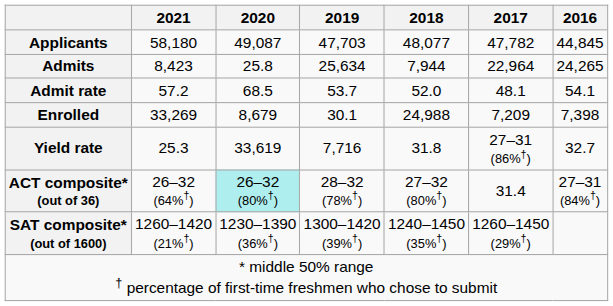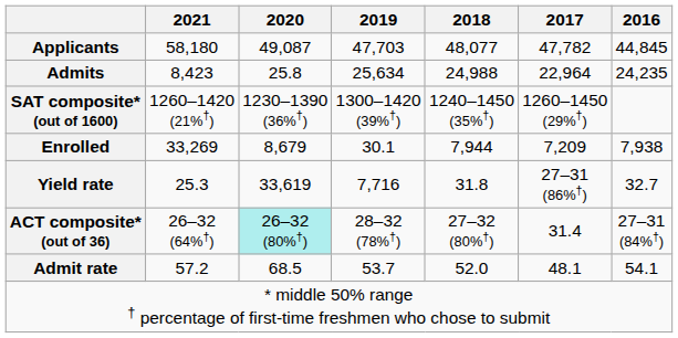 <table class="wikitable" style="text-align:center; float:left; font-size:90%; margin:10px;">
 <tr>
 <th></th>
 <th>2021</th>
 <th>2020</th>
 <th>2019</th>
 <th>2018</th>
 <th>2017</th>
 <th>2016</th>
 </tr>
 <tr>
 <th>Applicants</th>
 <td>58,180</td>
 <td>49,087</td>
 <td>47,703</td>
 <td>48,077</td>
 <td>47,782</td>
 <td>44,845</td>
 </tr>
 <tr>
 <th>Admits</th>
 <td>8,423</td>
 <td>25.8</td>
 <td>25,634</td>
-<td>7,944</td>
+<td>24,988</td>
 <td>22,964</td>
-<td>24,265</td>
+<td>24,235</td>
 </tr>
 <tr>
-<th>Admit rate</th>
-<td>57.2</td>
-<td>68.5</td>
-<td>53.7</td>
-<td>52.0</td>
-<td>48.1</td>
-<td>54.1</td>
+<th>SAT composite*<br><small>(out of 1600)</small></th>
+<td>1260–1420<br><small>(21%<sup>†</sup>)</small></td>
+<td>1230–1390<br><small>(36%<sup>†</sup>)</small></td>
+<td>1300–1420<br><small>(39%<sup>†</sup>)</small></td>
+<td>1240–1450<br><small>(35%<sup>†</sup>)</small></td>
+<td>1260–1450<br><small>(29%<sup>†</sup>)</small></td>
+<td></td>
 </tr>
 <tr>
 <th>Enrolled</th>
 <td>33,269</td>
 <td>8,679</td>
 <td>30.1</td>
-<td>24,988</td>
+<td>7,944</td>
 <td>7,209</td>
-<td>7,398</td>
+<td>7,938</td>
 </tr>
 <tr>
 <th>Yield rate</th>
 <td>25.3</td>
 <td>33,619</td>
 <td>7,716</td>
 <td>31.8</td>
 <td>27–31<br><small>(86%<sup>†</sup>)</small></td>
 <td>32.7</td>
 </tr>
 <tr>
 <th>ACT composite*<br><small>(out of 36)</small></th>
 <td>26–32<br><small>(64%<sup>†</sup>)</small></td>
 <td style="background: paleturquoise;">26–32<br><small>(80%<sup>†</sup>)</small></td>
 <td>28–32<br><small>(78%<sup>†</sup>)</small></td>
 <td>27–32<br><small>(80%<sup>†</sup>)</small></td>
 <td>31.4</td>
 <td>27–31<br><small>(84%<sup>†</sup>)</small></td>
 </tr>
 <tr>
-<th>SAT composite*<br><small>(out of 1600)</small></th>
-<td>1260–1420<br><small>(21%<sup>†</sup>)</small></td>
-<td>1230–1390<br><small>(36%<sup>†</sup>)</small></td>
-<td>1300–1420<br><small>(39%<sup>†</sup>)</small></td>
-<td>1240–1450<br><small>(35%<sup>†</sup>)</small></td>
-<td>1260–1450<br><small>(29%<sup>†</sup>)</small></td>
-<td></td>
+<th>Admit rate</th>
+<td>57.2</td>
+<td>68.5</td>
+<td>53.7</td>
+<td>52.0</td>
+<td>48.1</td>
+<td>54.1</td>
 </tr>
 <tr>
 <td colspan=7>* middle 50% range<br> <sup>†</sup> percentage of first-time freshmen who chose to submit</td>
 </tr>
 </table>
